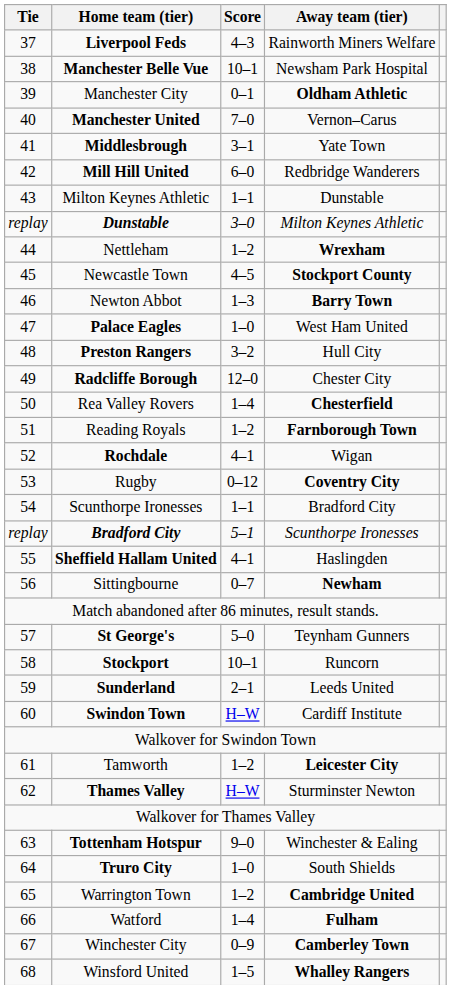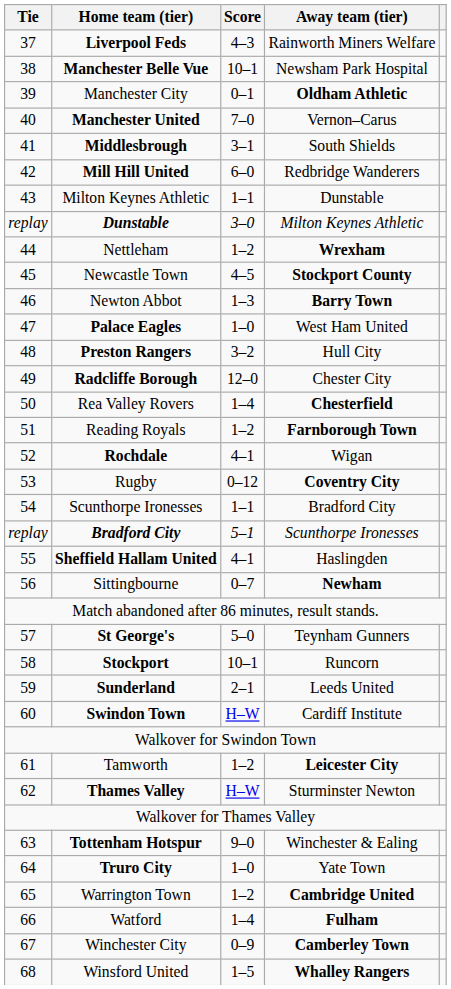 <table class="wikitable" style="text-align:center; font-size:85%">
 <tr>
 <th>Tie</th>
 <th>Home team (tier)</th>
 <th>Score</th>
 <th>Away team (tier)</th>
 <th></th>
 </tr>
 <tr>
 <td align="center">37</td>
 <td><strong>Liverpool Feds</strong></td>
 <td align="center">4–3</td>
 <td>Rainworth Miners Welfare</td>
 <td></td>
 </tr>
 <tr>
 <td align="center">38</td>
 <td><strong>Manchester Belle Vue</strong></td>
 <td align="center">10–1</td>
 <td>Newsham Park Hospital</td>
 <td></td>
 </tr>
 <tr>
 <td align="center">39</td>
 <td>Manchester City</td>
 <td align="center">0–1</td>
 <td><strong>Oldham Athletic</strong></td>
 <td></td>
 </tr>
 <tr>
 <td align="center">40</td>
 <td><strong>Manchester United</strong></td>
 <td align="center">7–0</td>
 <td>Vernon–Carus</td>
 <td></td>
 </tr>
 <tr>
 <td align="center">41</td>
 <td><strong>Middlesbrough</strong></td>
 <td align="center">3–1</td>
-<td>Yate Town</td>
+<td>South Shields</td>
 <td></td>
 </tr>
 <tr>
 <td align="center">42</td>
 <td><strong>Mill Hill United</strong></td>
 <td align="center">6–0</td>
 <td>Redbridge Wanderers</td>
 <td></td>
 </tr>
 <tr>
 <td align="center">43</td>
 <td>Milton Keynes Athletic</td>
 <td align="center">1–1 </td>
 <td>Dunstable</td>
 <td></td>
 </tr>
 <tr>
 <td align="center"><em>replay</em></td>
 <td><strong><em>Dunstable</em></strong></td>
 <td align="center"><em>3–0</em></td>
 <td><em>Milton Keynes Athletic</em></td>
 <td></td>
 </tr>
 <tr>
 <td align="center">44</td>
 <td>Nettleham</td>
 <td align="center">1–2</td>
 <td><strong>Wrexham</strong></td>
 <td></td>
 </tr>
 <tr>
 <td align="center">45</td>
 <td>Newcastle Town</td>
 <td align="center">4–5</td>
 <td><strong>Stockport County</strong></td>
 <td></td>
 </tr>
 <tr>
 <td align="center">46</td>
 <td>Newton Abbot</td>
 <td align="center">1–3</td>
 <td><strong>Barry Town</strong></td>
 <td></td>
 </tr>
 <tr>
 <td align="center">47</td>
 <td><strong>Palace Eagles</strong></td>
 <td align="center">1–0</td>
 <td>West Ham United</td>
 <td></td>
 </tr>
 <tr>
 <td align="center">48</td>
 <td><strong>Preston Rangers</strong></td>
 <td align="center">3–2</td>
 <td>Hull City</td>
 <td></td>
 </tr>
 <tr>
 <td align="center">49</td>
 <td><strong>Radcliffe Borough</strong></td>
 <td align="center">12–0</td>
 <td>Chester City</td>
 <td></td>
 </tr>
 <tr>
 <td align="center">50</td>
 <td>Rea Valley Rovers</td>
 <td align="center">1–4</td>
 <td><strong>Chesterfield</strong></td>
 <td></td>
 </tr>
 <tr>
 <td align="center">51</td>
 <td>Reading Royals</td>
 <td align="center">1–2</td>
 <td><strong>Farnborough Town</strong></td>
 <td></td>
 </tr>
 <tr>
 <td align="center">52</td>
 <td><strong>Rochdale</strong></td>
 <td align="center">4–1</td>
 <td>Wigan</td>
 <td></td>
 </tr>
 <tr>
 <td align="center">53</td>
 <td>Rugby</td>
 <td align="center">0–12</td>
 <td><strong>Coventry City</strong></td>
 <td></td>
 </tr>
 <tr>
 <td align="center">54</td>
 <td>Scunthorpe Ironesses</td>
 <td align="center">1–1 </td>
 <td>Bradford City</td>
 <td></td>
 </tr>
 <tr>
 <td align="center"><em>replay</em></td>
 <td><strong><em>Bradford City</em></strong></td>
 <td align="center"><em>5–1</em></td>
 <td><em>Scunthorpe Ironesses</em></td>
 <td></td>
 </tr>
 <tr>
 <td align="center">55</td>
 <td><strong>Sheffield Hallam United</strong></td>
 <td align="center">4–1</td>
 <td>Haslingden</td>
 <td></td>
 </tr>
 <tr>
 <td align="center">56</td>
 <td>Sittingbourne</td>
 <td align="center">0–7</td>
 <td><strong>Newham</strong></td>
 <td></td>
 </tr>
 <tr>
 <td colspan="5" align="center">Match abandoned after 86 minutes, result stands.</td>
 </tr>
 <tr>
 <td align="center">57</td>
 <td><strong>St George's</strong></td>
 <td align="center">5–0</td>
 <td>Teynham Gunners</td>
 <td></td>
 </tr>
 <tr>
 <td align="center">58</td>
 <td><strong>Stockport</strong></td>
 <td align="center">10–1</td>
 <td>Runcorn</td>
 <td></td>
 </tr>
 <tr>
 <td align="center">59</td>
 <td><strong>Sunderland</strong></td>
 <td align="center">2–1</td>
 <td>Leeds United</td>
 <td></td>
 </tr>
 <tr>
 <td align="center">60</td>
 <td><strong>Swindon Town</strong></td>
 <td align="center"><a href='#'>H–W</a></td>
 <td>Cardiff Institute</td>
 <td></td>
 </tr>
 <tr>
 <td colspan="5" align="center">Walkover for Swindon Town</td>
 </tr>
 <tr>
 <td align="center">61</td>
 <td>Tamworth</td>
 <td align="center">1–2</td>
 <td><strong>Leicester City</strong></td>
 <td></td>
 </tr>
 <tr>
 <td align="center">62</td>
 <td><strong>Thames Valley</strong></td>
 <td align="center"><a href='#'>H–W</a></td>
 <td>Sturminster Newton</td>
 <td></td>
 </tr>
 <tr>
 <td colspan="5" align="center">Walkover for Thames Valley</td>
 </tr>
 <tr>
 <td align="center">63</td>
 <td><strong>Tottenham Hotspur</strong></td>
 <td align="center">9–0</td>
 <td>Winchester & Ealing</td>
 <td></td>
 </tr>
 <tr>
 <td align="center">64</td>
 <td><strong>Truro City</strong></td>
 <td align="center">1–0</td>
-<td>South Shields</td>
+<td>Yate Town</td>
 <td></td>
 </tr>
 <tr>
 <td align="center">65</td>
 <td>Warrington Town</td>
 <td align="center">1–2 </td>
 <td><strong>Cambridge United</strong></td>
 <td></td>
 </tr>
 <tr>
 <td align="center">66</td>
 <td>Watford</td>
 <td align="center">1–4</td>
 <td><strong>Fulham</strong></td>
 <td></td>
 </tr>
 <tr>
 <td align="center">67</td>
 <td>Winchester City</td>
 <td align="center">0–9</td>
 <td><strong>Camberley Town</strong></td>
 <td></td>
 </tr>
 <tr>
 <td align="center">68</td>
 <td>Winsford United</td>
 <td align="center">1–5</td>
 <td><strong>Whalley Rangers</strong></td>
 <td></td>
 </tr>
 </table>
